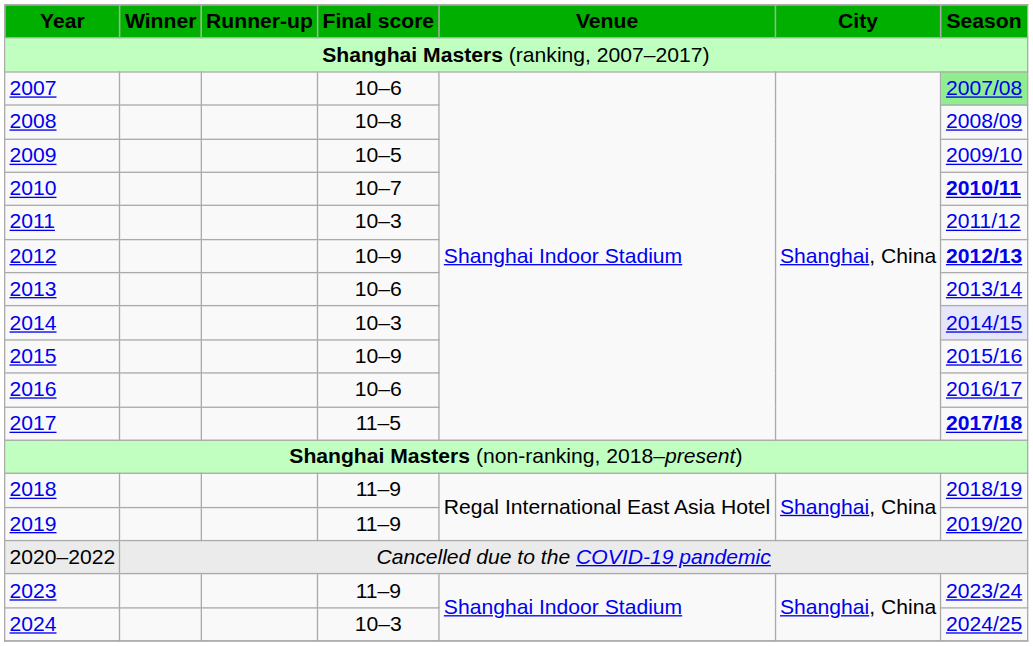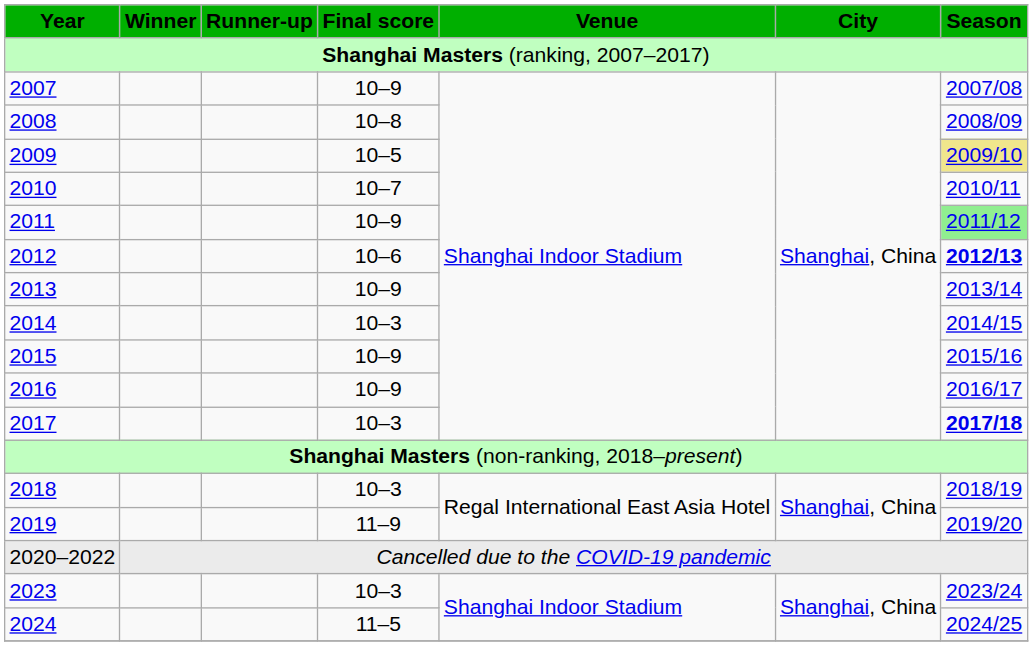 <table class="wikitable">
 <tr>
 <th style="text-align: center; background-color: #00af00">Year</th>
 <th style="text-align: center; background-color: #00af00">Winner</th>
 <th style="text-align: center; background-color: #00af00">Runner-up</th>
 <th style="text-align: center; background-color: #00af00">Final score</th>
 <th style="text-align: center; background-color: #00af00">Venue</th>
 <th style="text-align: center; background-color: #00af00">City</th>
 <th style="text-align: center; background-color: #00af00">Season</th>
 </tr>
 <tr>
 <td colspan=7 style="text-align:center; background:#c0ffc0;"><strong>Shanghai Masters</strong> (ranking, 2007–2017)</td>
 </tr>
 <tr>
 <td><a href='#'>2007</a></td>
 <td></td>
 <td></td>
-<td style="text-align: center">10–6</td>
+<td style="text-align: center">10–9</td>
 <td rowspan=11><a href='#'>Shanghai Indoor Stadium</a></td>
 <td rowspan=11><a href='#'>Shanghai</a>, China</td>
-<td style="background: lightgreen;"><a href='#'>2007/08</a></td>
+<td><a href='#'>2007/08</a></td>
 </tr>
 <tr>
 <td><a href='#'>2008</a></td>
 <td></td>
 <td></td>
 <td style="text-align: center">10–8</td>
 <td><a href='#'>2008/09</a></td>
 </tr>
 <tr>
 <td><a href='#'>2009</a></td>
 <td></td>
 <td></td>
 <td style="text-align: center">10–5</td>
-<td><a href='#'>2009/10</a></td>
+<td style="background: khaki;"><a href='#'>2009/10</a></td>
 </tr>
 <tr>
 <td><a href='#'>2010</a></td>
 <td></td>
 <td></td>
 <td style="text-align: center">10–7</td>
-<td><strong><a href='#'>2010/11</a></strong></td>
+<td><a href='#'>2010/11</a></td>
 </tr>
 <tr>
 <td><a href='#'>2011</a></td>
 <td></td>
 <td></td>
-<td style="text-align: center">10–3</td>
-<td><a href='#'>2011/12</a></td>
+<td style="text-align: center">10–9</td>
+<td style="background: lightgreen;"><a href='#'>2011/12</a></td>
 </tr>
 <tr>
 <td><a href='#'>2012</a></td>
 <td></td>
 <td></td>
-<td style="text-align: center">10–9</td>
+<td style="text-align: center">10–6</td>
 <td><strong><a href='#'>2012/13</a></strong></td>
 </tr>
 <tr>
 <td><a href='#'>2013</a></td>
 <td></td>
 <td></td>
-<td style="text-align: center">10–6</td>
+<td style="text-align: center">10–9</td>
 <td><a href='#'>2013/14</a></td>
 </tr>
 <tr>
 <td><a href='#'>2014</a></td>
 <td></td>
 <td></td>
 <td style="text-align: center">10–3</td>
-<td style="background: lavender;"><a href='#'>2014/15</a></td>
+<td><a href='#'>2014/15</a></td>
 </tr>
 <tr>
 <td><a href='#'>2015</a></td>
 <td></td>
 <td></td>
 <td style="text-align: center">10–9</td>
 <td><a href='#'>2015/16</a></td>
 </tr>
 <tr>
 <td><a href='#'>2016</a></td>
 <td></td>
 <td></td>
-<td style="text-align: center">10–6</td>
+<td style="text-align: center">10–9</td>
 <td><a href='#'>2016/17</a></td>
 </tr>
 <tr>
 <td><a href='#'>2017</a></td>
 <td></td>
 <td></td>
-<td style="text-align: center">11–5</td>
+<td style="text-align: center">10–3</td>
 <td><strong><a href='#'>2017/18</a></strong></td>
 </tr>
 <tr>
 <td colspan=7 style="text-align:center; background:#c0ffc0;"><strong>Shanghai Masters</strong> (non-ranking, 2018–<em>present</em>)</td>
 </tr>
 <tr>
 <td><a href='#'>2018</a></td>
 <td></td>
 <td></td>
-<td style="text-align: center">11–9</td>
+<td style="text-align: center">10–3</td>
 <td rowspan=2>Regal International East Asia Hotel</td>
 <td rowspan=2><a href='#'>Shanghai</a>, China</td>
 <td><a href='#'>2018/19</a></td>
 </tr>
 <tr>
 <td><a href='#'>2019</a></td>
 <td></td>
 <td></td>
 <td style="text-align: center">11–9</td>
 <td><a href='#'>2019/20</a></td>
 </tr>
 <tr style="background-color: #ebebeb">
 <td>2020–2022</td>
 <td colspan=6 style="text-align: center"><em>Cancelled due to the <a href='#'>COVID-19 pandemic</a></em></td>
 </tr>
 <tr>
 <td><a href='#'>2023</a></td>
 <td></td>
 <td></td>
-<td style="text-align: center">11–9</td>
+<td style="text-align: center">10–3</td>
 <td rowspan="2"><a href='#'>Shanghai Indoor Stadium</a></td>
 <td rowspan="2"><a href='#'>Shanghai</a>, China</td>
 <td><a href='#'>2023/24</a></td>
 </tr>
 <tr>
 <td><a href='#'>2024</a></td>
 <td></td>
 <td></td>
-<td style="text-align: center">10–3</td>
+<td style="text-align: center">11–5</td>
 <td><a href='#'>2024/25</a></td>
 </tr>
 <tr>
 </tr>
 </table>
